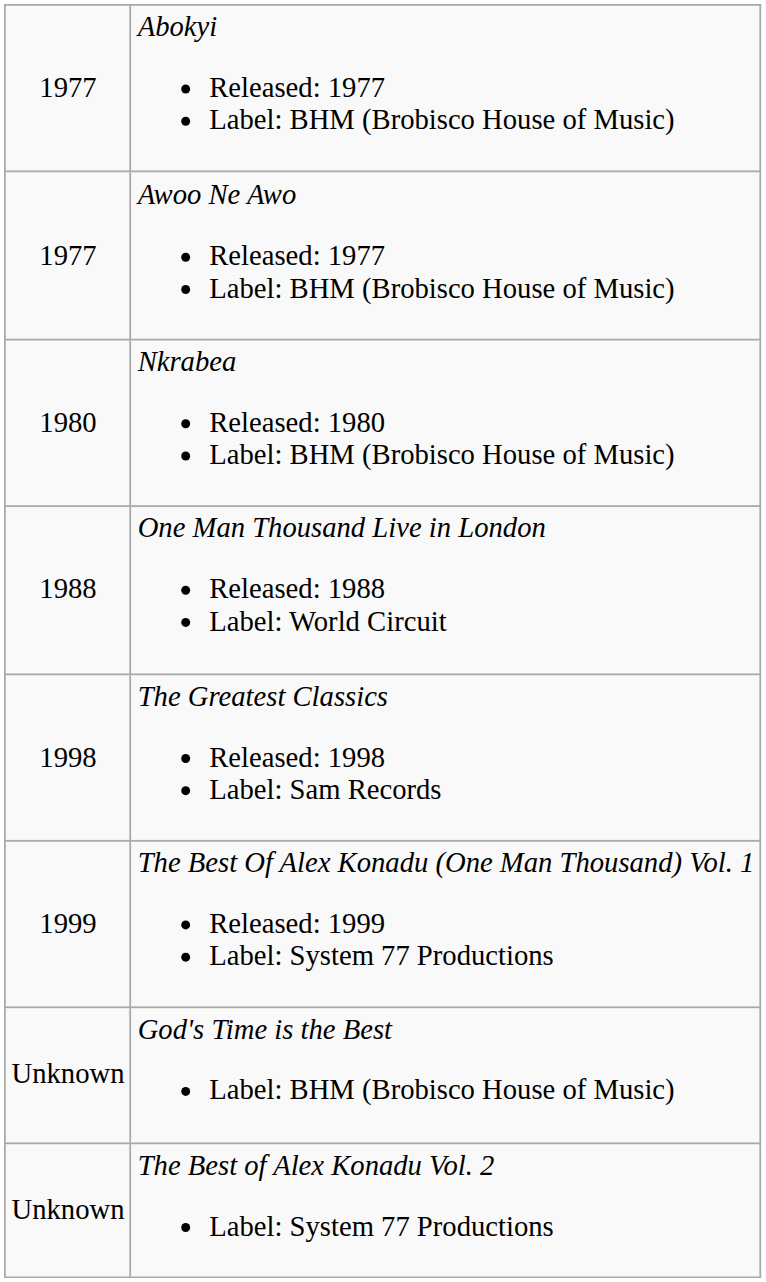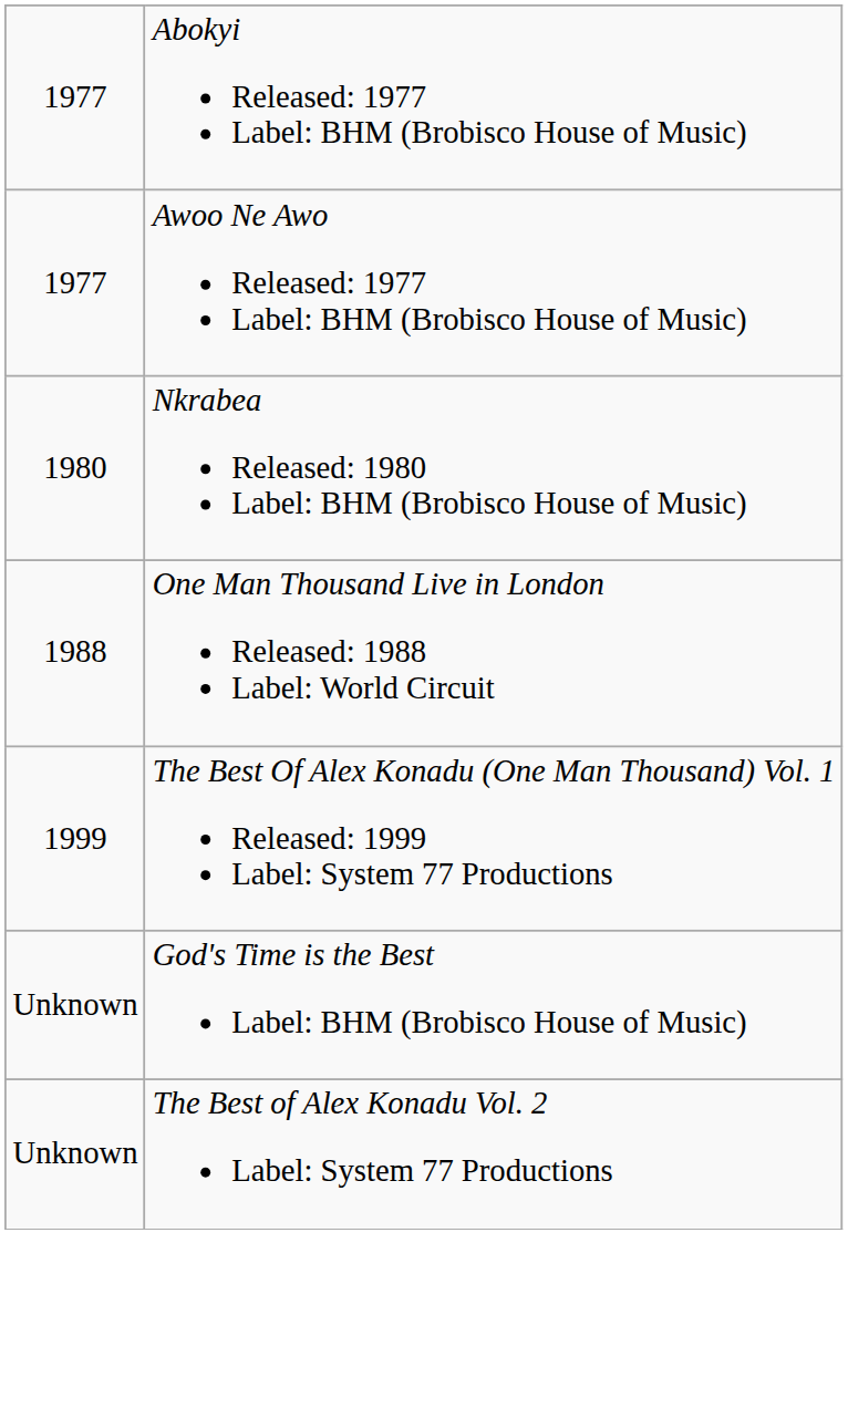 <table class="wikitable">
 <tr>
 <td align="center">1977</td>
 <td align="left"><em>Abokyi</em><br><ul><li>Released: 1977</li><li>Label: BHM (Brobisco House of Music)</li></ul></td>
 </tr>
 <tr>
 <td align="center">1977</td>
 <td align="left"><em>Awoo Ne Awo</em><br><ul><li>Released: 1977</li><li>Label: BHM (Brobisco House of Music)</li></ul></td>
 </tr>
 <tr>
 <td align="center">1980</td>
 <td align="left"><em>Nkrabea</em><br><ul><li>Released: 1980</li><li>Label: BHM (Brobisco House of Music)</li></ul></td>
 </tr>
 <tr>
 <td align="center">1988</td>
 <td align="left"><em>One Man Thousand Live in London</em><br><ul><li>Released: 1988</li><li>Label: World Circuit</li></ul></td>
 </tr>
 <tr>
-<td align="center">1998</td>
-<td align="left"><em>The Greatest Classics</em><br><ul><li>Released: 1998</li><li>Label: Sam Records</li></ul></td>
-</tr>
-<tr>
 <td align="center">1999</td>
 <td align="left"><em>The Best Of Alex Konadu (One Man Thousand) Vol. 1</em><br><ul><li>Released: 1999</li><li>Label: System 77 Productions</li></ul></td>
 </tr>
 <tr>
 <td align="center">Unknown</td>
 <td align="left"><em>God's Time is the Best</em><br><ul><li>Label: BHM (Brobisco House of Music)</li></ul></td>
 </tr>
 <tr>
 <td align="center">Unknown</td>
 <td align="left"><em>The Best of Alex Konadu Vol. 2</em><br><ul><li>Label: System 77 Productions</li></ul></td>
 </tr>
 <tr>
 </tr>
 </table>
